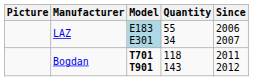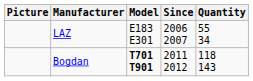 <table class="wikitable sortable">
 <tr>
 <th>Picture</th>
 <th>Manufacturer</th>
 <th>Model</th>
+<th>Since</th>
 <th>Quantity</th>
-<th>Since</th>
 </tr>
 <tr>
 <td></td>
 <td> <a href='#'>LAZ</a></td>
-<td style="background: lightblue;">E183<br>E301</td>
+<td>E183<br>E301</td>
+<td>2006<br>2007</td>
 <td>55<br>34</td>
-<td>2006<br>2007</td>
 </tr>
 <tr>
 <td></td>
 <td> <a href='#'>Bogdan</a></td>
 <td><strong>T701<br>T901</strong></td>
+<td>2011<br>2012</td>
 <td>118<br>143</td>
-<td>2011<br>2012</td>
 </tr>
 </table>
